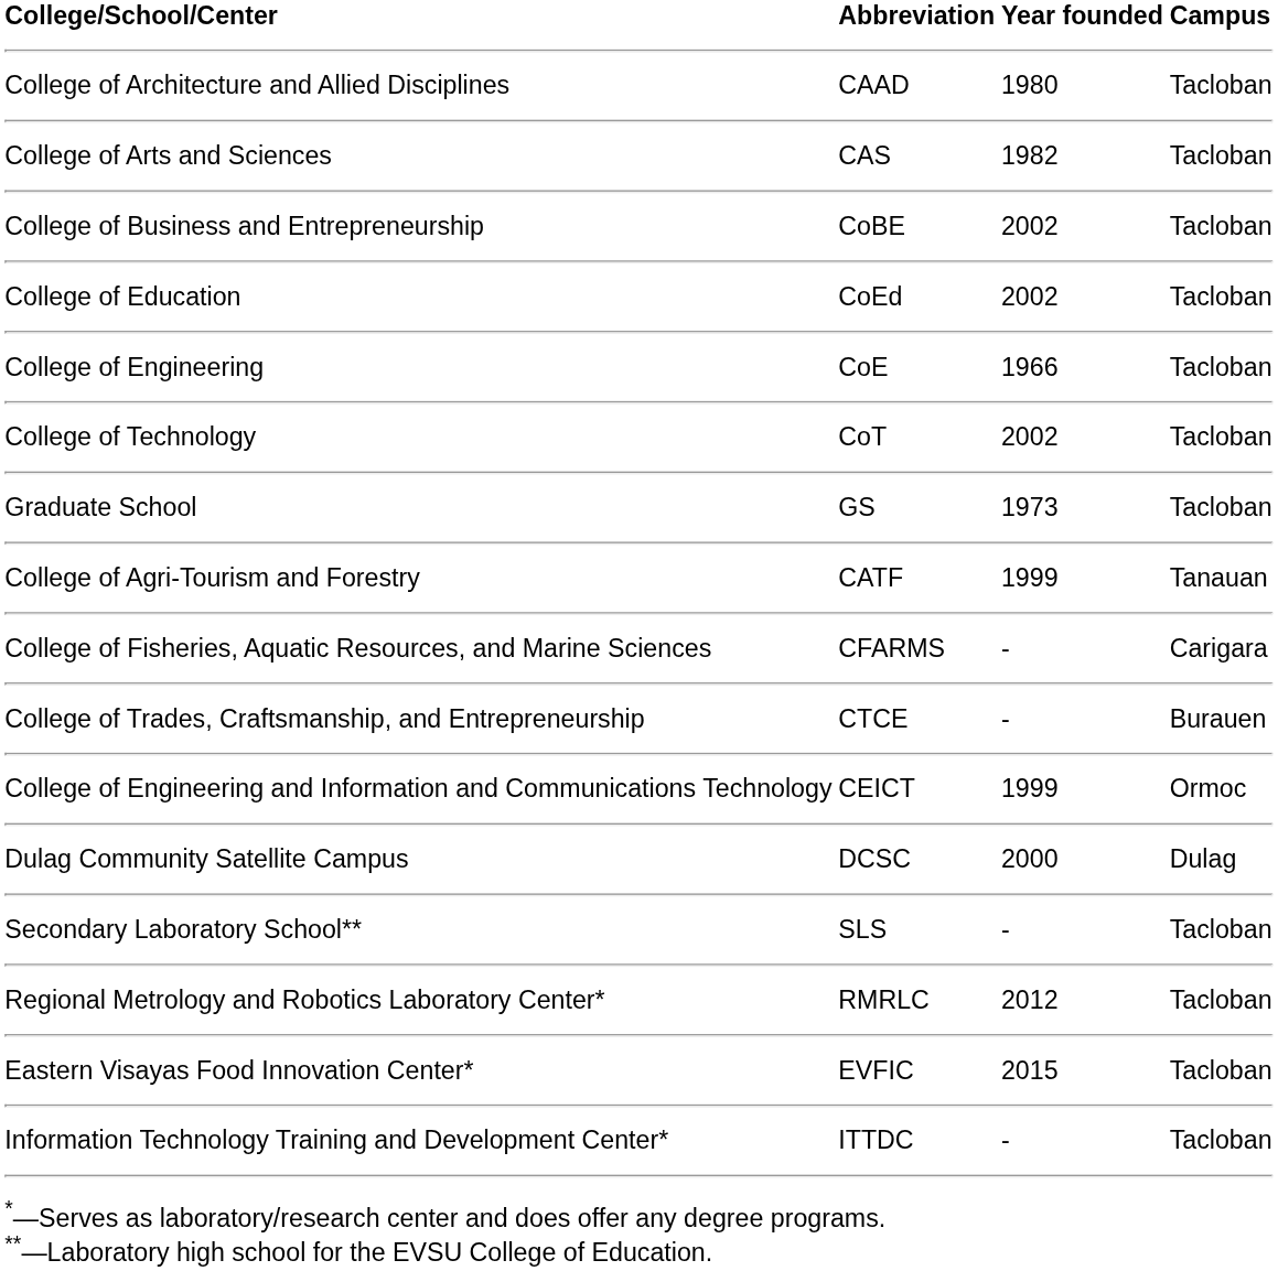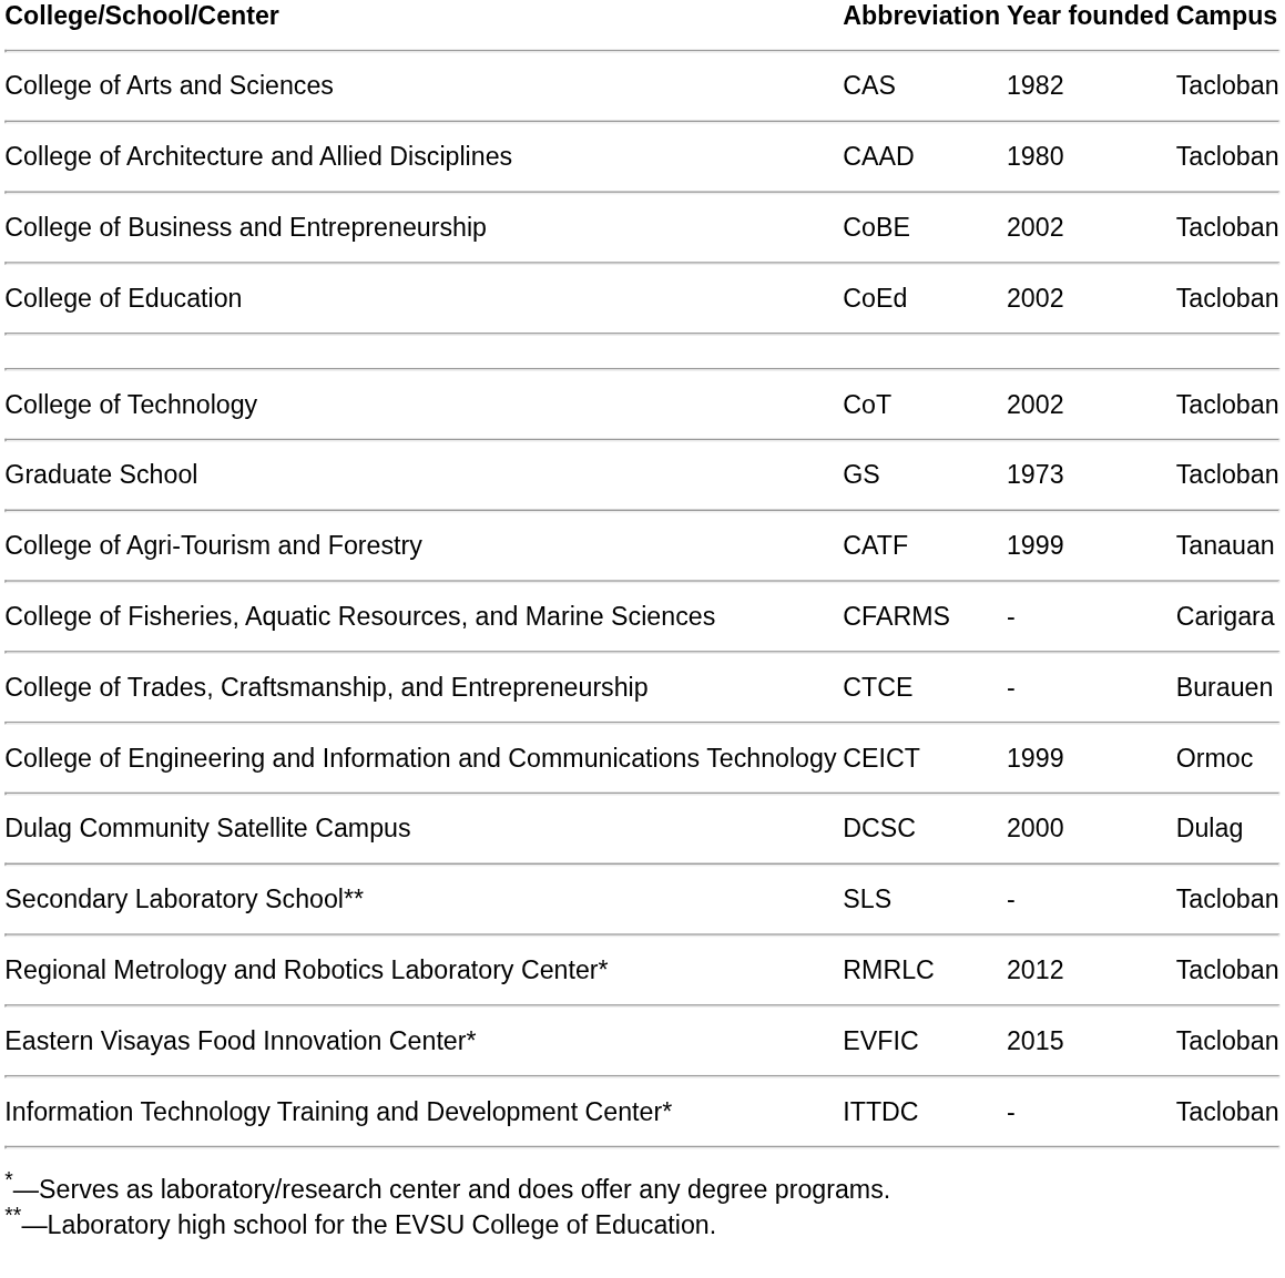 <table>
 <tr>
 <td><strong>College/School/Center</strong></td>
 <td><strong>Abbreviation</strong></td>
 <td><strong>Year founded</strong></td>
 <td><strong>Campus</strong></td>
 </tr>
 <tr>
 <td colspan="4"><hr></td>
 </tr>
 <tr>
-<td>College of Architecture and Allied Disciplines</td>
-<td>CAAD</td>
-<td>1980</td>
+<td>College of Arts and Sciences</td>
+<td>CAS</td>
+<td>1982</td>
 <td>Tacloban</td>
 </tr>
 <tr>
 <td colspan="4"><hr></td>
 </tr>
 <tr>
-<td>College of Arts and Sciences</td>
-<td>CAS</td>
-<td>1982</td>
+<td>College of Architecture and Allied Disciplines</td>
+<td>CAAD</td>
+<td>1980</td>
 <td>Tacloban</td>
 </tr>
 <tr>
 <td colspan="4"><hr></td>
 </tr>
 <tr>
 <td>College of Business and Entrepreneurship</td>
 <td>CoBE</td>
 <td>2002</td>
 <td>Tacloban</td>
 </tr>
 <tr>
 <td colspan="4"><hr></td>
 </tr>
 <tr>
 <td>College of Education</td>
 <td>CoEd</td>
 <td>2002</td>
 <td>Tacloban</td>
 </tr>
 <tr>
 <td colspan="4"><hr></td>
-</tr>
-<tr>
-<td>College of Engineering</td>
-<td>CoE</td>
-<td>1966</td>
-<td>Tacloban</td>
 </tr>
 <tr>
 <td colspan="4"><hr></td>
 </tr>
 <tr>
 <td>College of Technology</td>
 <td>CoT</td>
 <td>2002</td>
 <td>Tacloban</td>
 </tr>
 <tr>
 <td colspan="4"><hr></td>
 </tr>
 <tr>
 <td>Graduate School</td>
 <td>GS</td>
 <td>1973</td>
 <td>Tacloban</td>
 </tr>
 <tr>
 <td colspan="4"><hr></td>
 </tr>
 <tr>
 <td>College of Agri-Tourism and Forestry</td>
 <td>CATF</td>
 <td>1999</td>
 <td>Tanauan</td>
 </tr>
 <tr>
 <td colspan="4"><hr></td>
 </tr>
 <tr>
 <td>College of Fisheries, Aquatic Resources, and Marine Sciences</td>
 <td>CFARMS</td>
 <td>-</td>
 <td>Carigara</td>
 </tr>
 <tr>
 <td colspan="4"><hr></td>
 </tr>
 <tr>
 <td>College of Trades, Craftsmanship, and Entrepreneurship</td>
 <td>CTCE</td>
 <td>-</td>
 <td>Burauen</td>
 </tr>
 <tr>
 <td colspan="4"><hr></td>
 </tr>
 <tr>
 <td>College of Engineering and Information and Communications Technology</td>
 <td>CEICT</td>
 <td>1999</td>
 <td>Ormoc</td>
 </tr>
 <tr>
 <td colspan="4"><hr></td>
 </tr>
 <tr>
 <td>Dulag Community Satellite Campus</td>
 <td>DCSC</td>
 <td>2000</td>
 <td>Dulag</td>
 </tr>
 <tr>
 <td colspan="4"><hr></td>
 </tr>
 <tr>
 <td>Secondary Laboratory School**</td>
 <td>SLS</td>
 <td>-</td>
 <td>Tacloban</td>
 </tr>
 <tr>
 <td colspan="4"><hr></td>
 </tr>
 <tr>
 <td>Regional Metrology and Robotics Laboratory Center*</td>
 <td>RMRLC</td>
 <td>2012</td>
 <td>Tacloban</td>
 </tr>
 <tr>
 <td colspan="4"><hr></td>
 </tr>
 <tr>
 <td>Eastern Visayas Food Innovation Center*</td>
 <td>EVFIC</td>
 <td>2015</td>
 <td>Tacloban</td>
 </tr>
 <tr>
 <td colspan="4"><hr></td>
 </tr>
 <tr>
 <td>Information Technology Training and Development Center*</td>
 <td>ITTDC</td>
 <td>-</td>
 <td>Tacloban</td>
 </tr>
 <tr>
 <td colspan="4"><hr></td>
 </tr>
 <tr>
 <td colspan="4" align"left"><sup>*</sup>—Serves as laboratory/research center and does offer any degree programs.<br><sup>**</sup>—Laboratory high school for the EVSU College of Education.</td>
 </tr>
 </table>
